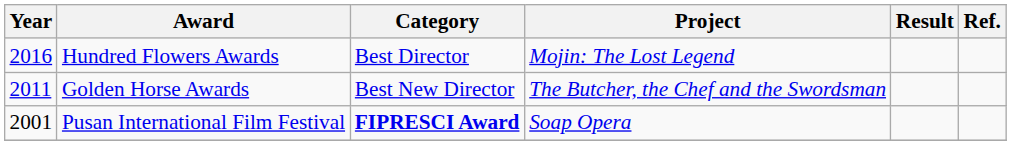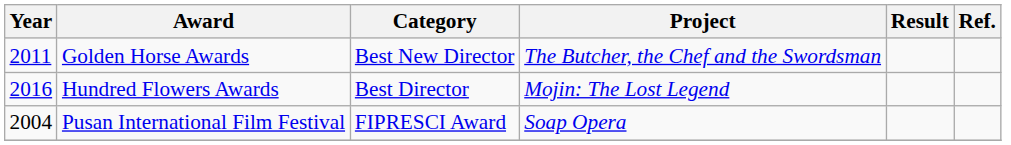 <table class="wikitable">
 <tr>
 <th>Year</th>
 <th>Award</th>
 <th>Category</th>
 <th>Project</th>
 <th>Result</th>
 <th>Ref.</th>
 </tr>
 <tr>
+<td><a href='#'>2011</a></td>
+<td><a href='#'>Golden Horse Awards</a></td>
+<td><a href='#'>Best New Director</a></td>
+<td><em><a href='#'>The Butcher, the Chef and the Swordsman</a></em></td>
+<td></td>
+<td></td>
+</tr>
+<tr>
 <td><a href='#'>2016</a></td>
 <td><a href='#'>Hundred Flowers Awards</a></td>
 <td><a href='#'>Best Director</a></td>
 <td><em><a href='#'>Mojin: The Lost Legend</a></em></td>
 <td></td>
 <td></td>
 </tr>
 <tr>
-<td><a href='#'>2011</a></td>
-<td><a href='#'>Golden Horse Awards</a></td>
-<td><a href='#'>Best New Director</a></td>
-<td><em><a href='#'>The Butcher, the Chef and the Swordsman</a></em></td>
-<td></td>
-<td></td>
-</tr>
-<tr>
-<td>2001</td>
+<td>2004</td>
 <td><a href='#'>Pusan International Film Festival</a></td>
-<td><strong><a href='#'>FIPRESCI Award</a></strong></td>
+<td><a href='#'>FIPRESCI Award</a></td>
 <td><em><a href='#'>Soap Opera</a></em></td>
 <td></td>
 <td></td>
 </tr>
 <tr>
 </tr>
 </table>
